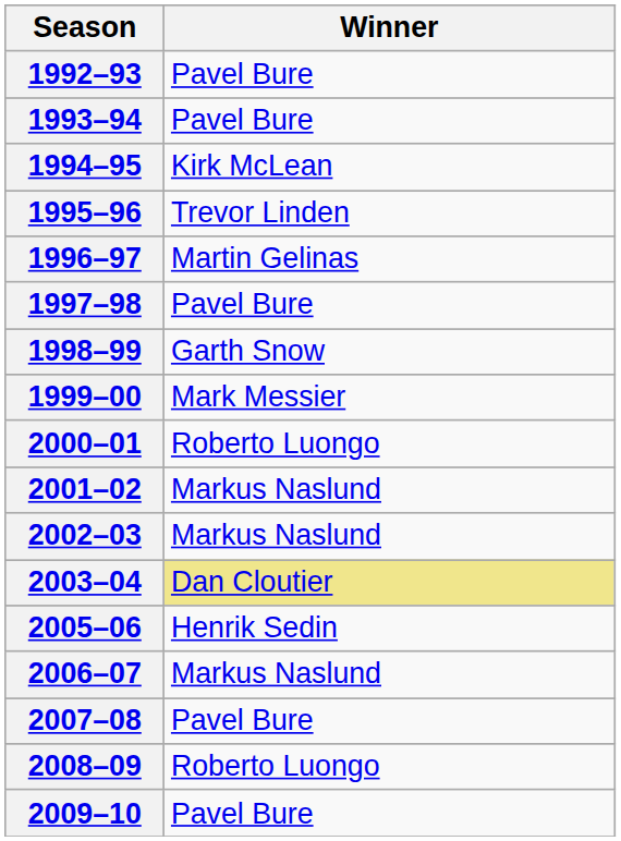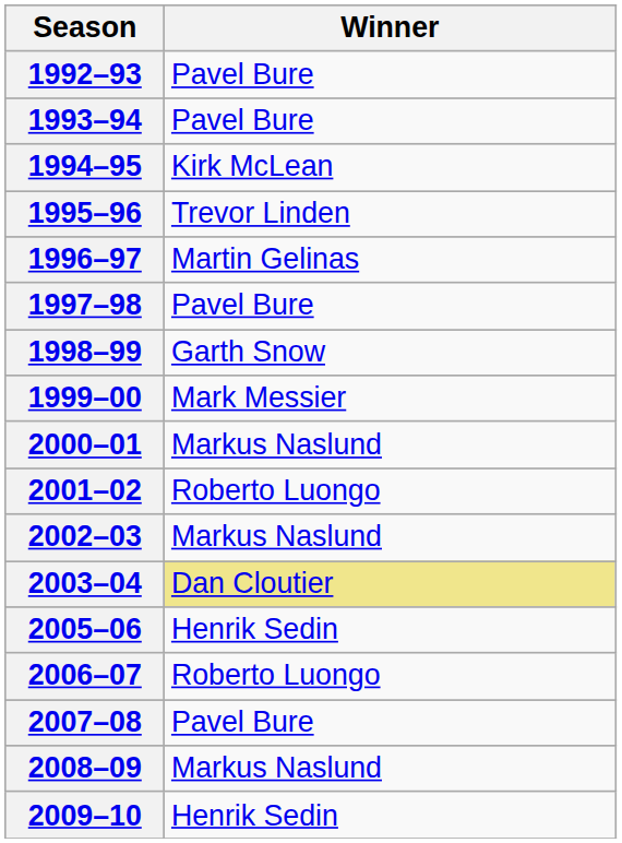 <table class="wikitable">
 <tr>
 <th scope="col" style="width:5em">Season</th>
 <th scope="col" style="width:15em">Winner</th>
 </tr>
 <tr>
 <th scope="row"><a href='#'>1992–93</a></th>
 <td><a href='#'>Pavel Bure</a></td>
 </tr>
 <tr>
 <th scope="row"><a href='#'>1993–94</a></th>
 <td><a href='#'>Pavel Bure</a></td>
 </tr>
 <tr>
 <th scope="row"><a href='#'>1994–95</a></th>
 <td><a href='#'>Kirk McLean</a></td>
 </tr>
 <tr>
 <th scope="row"><a href='#'>1995–96</a></th>
 <td><a href='#'>Trevor Linden</a></td>
 </tr>
 <tr>
 <th scope="row"><a href='#'>1996–97</a></th>
 <td><a href='#'>Martin Gelinas</a></td>
 </tr>
 <tr>
 <th scope="row"><a href='#'>1997–98</a></th>
 <td><a href='#'>Pavel Bure</a></td>
 </tr>
 <tr>
 <th scope="row"><a href='#'>1998–99</a></th>
 <td><a href='#'>Garth Snow</a></td>
 </tr>
 <tr>
 <th scope="row"><a href='#'>1999–00</a></th>
 <td><a href='#'>Mark Messier</a></td>
 </tr>
 <tr>
 <th scope="row"><a href='#'>2000–01</a></th>
-<td><a href='#'>Roberto Luongo</a></td>
+<td><a href='#'>Markus Naslund</a></td>
 </tr>
 <tr>
 <th scope="row"><a href='#'>2001–02</a></th>
-<td><a href='#'>Markus Naslund</a></td>
+<td><a href='#'>Roberto Luongo</a></td>
 </tr>
 <tr>
 <th scope="row"><a href='#'>2002–03</a></th>
 <td><a href='#'>Markus Naslund</a></td>
 </tr>
 <tr>
 <th scope="row"><a href='#'>2003–04</a></th>
 <td style="background: khaki;"><a href='#'>Dan Cloutier</a></td>
 </tr>
 <tr>
 <th scope="row"><a href='#'>2005–06</a></th>
 <td><a href='#'>Henrik Sedin</a></td>
 </tr>
 <tr>
 <th scope="row"><a href='#'>2006–07</a></th>
-<td><a href='#'>Markus Naslund</a></td>
+<td><a href='#'>Roberto Luongo</a></td>
 </tr>
 <tr>
 <th scope="row"><a href='#'>2007–08</a></th>
 <td><a href='#'>Pavel Bure</a></td>
 </tr>
 <tr>
 <th scope="row"><a href='#'>2008–09</a></th>
-<td><a href='#'>Roberto Luongo</a></td>
+<td><a href='#'>Markus Naslund</a></td>
 </tr>
 <tr>
 <th scope="row"><a href='#'>2009–10</a></th>
-<td><a href='#'>Pavel Bure</a></td>
+<td><a href='#'>Henrik Sedin</a></td>
 </tr>
 </table>
